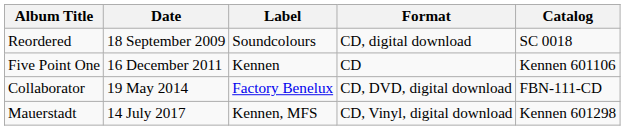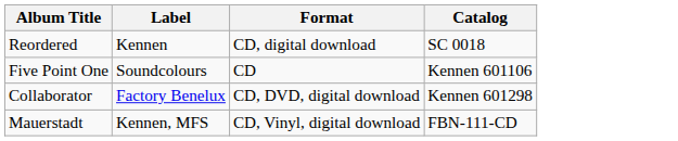 <table class="wikitable">
 <tr>
 <th>Album Title</th>
-<th>Date</th>
 <th>Label</th>
 <th>Format</th>
 <th>Catalog</th>
 </tr>
 <tr>
 <td>Reordered</td>
-<td>18 September 2009</td>
-<td>Soundcolours</td>
+<td>Kennen</td>
 <td>CD, digital download</td>
 <td>SC 0018 </td>
 </tr>
 <tr>
 <td>Five Point One</td>
-<td>16 December 2011</td>
-<td>Kennen</td>
+<td>Soundcolours</td>
 <td>CD</td>
 <td>Kennen 601106 </td>
 </tr>
 <tr>
 <td>Collaborator</td>
-<td>19 May 2014</td>
 <td><a href='#'>Factory Benelux</a></td>
 <td>CD, DVD, digital download</td>
-<td>FBN-111-CD </td>
+<td>Kennen 601298 </td>
 </tr>
 <tr>
 <td>Mauerstadt</td>
-<td>14 July 2017</td>
 <td>Kennen, MFS</td>
 <td>CD, Vinyl, digital download</td>
-<td>Kennen 601298 </td>
+<td>FBN-111-CD </td>
 </tr>
 </table>
